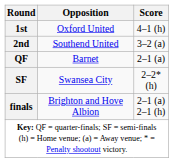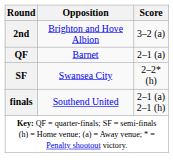 <table class="wikitable plainrowheaders" style="text-align:center;margin-left:1em;float:right">
 <tr>
 <th width="25">Round</th>
 <th width="150">Opposition</th>
 <th width="50">Score</th>
 </tr>
 <tr>
-<th scope=row style="text-align:center">1st</th>
-<td><a href='#'>Oxford United</a></td>
-<td>4–1 (h)</td>
-</tr>
-<tr>
 <th scope=row style="text-align:center">2nd</th>
-<td><a href='#'>Southend United</a></td>
+<td><a href='#'>Brighton and Hove Albion</a></td>
 <td>3–2 (a)</td>
 </tr>
 <tr>
 <th scope=row style="text-align:center">QF</th>
 <td><a href='#'>Barnet</a></td>
 <td>2–1 (a)</td>
 </tr>
 <tr>
 <th scope=row style="text-align:center">SF</th>
 <td><a href='#'>Swansea City</a></td>
 <td>2–2* (h)</td>
 </tr>
 <tr>
 <th scope=row style="text-align:center">finals</th>
-<td><a href='#'>Brighton and Hove Albion</a></td>
+<td><a href='#'>Southend United</a></td>
 <td>2–1 (a)<br> 2–1 (h)</td>
 </tr>
 <tr>
 <td colspan="3" style="background-color:white;"><small><strong>Key:</strong> QF = quarter-finals; SF = semi-finals<br>(h) = Home venue; (a) = Away venue; * = <a href='#'>Penalty shootout</a> victory.</small></td>
 </tr>
 </table>
